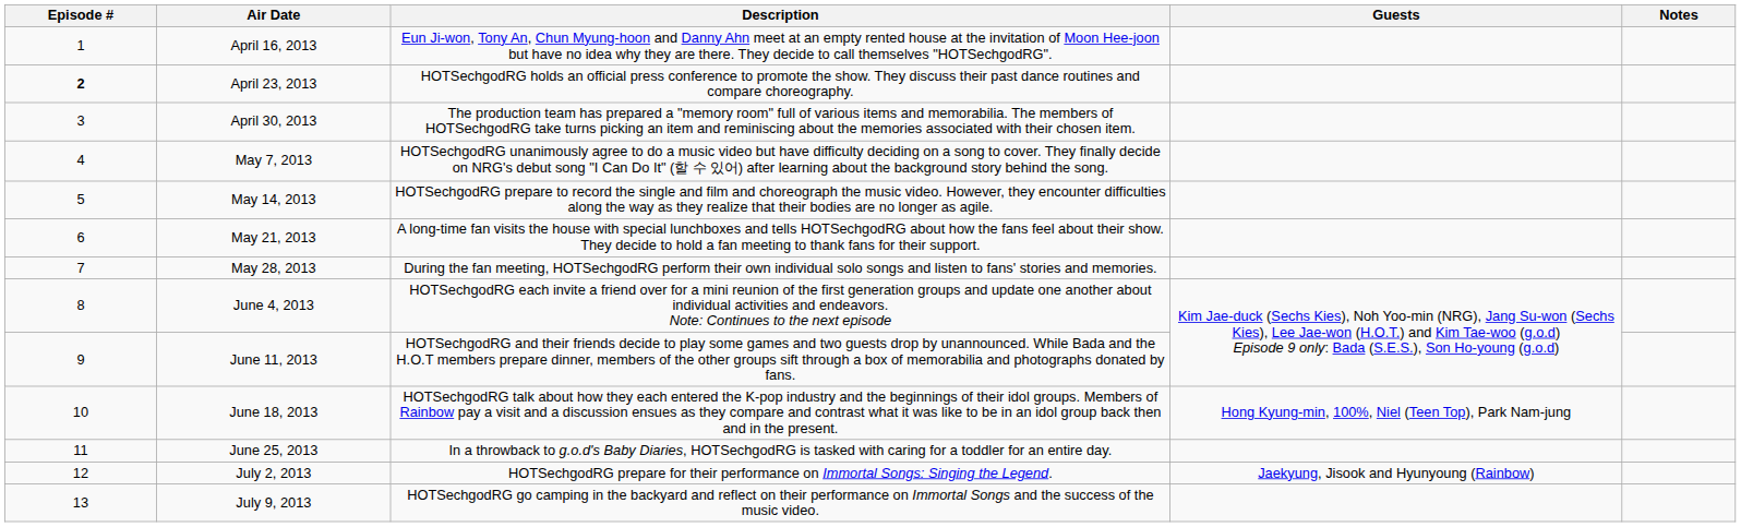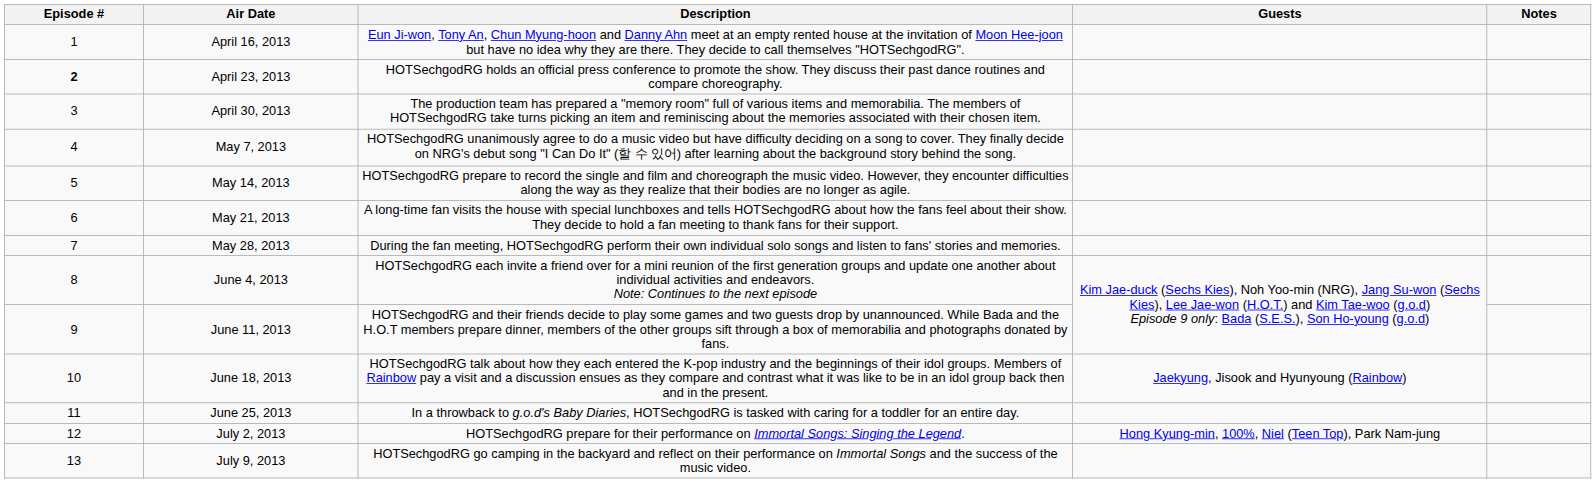 <table class="wikitable" width=100% style="text-align:center" bgcolor="#CCCCCC">
 <tr>
 <th width="30">Episode #</th>
 <th width="100">Air Date</th>
 <th width="350">Description</th>
 <th width="200">Guests</th>
 <th width="40">Notes</th>
 </tr>
 <tr>
 <td>1</td>
 <td>April 16, 2013</td>
 <td><a href='#'>Eun Ji-won</a>, <a href='#'>Tony An</a>, <a href='#'>Chun Myung-hoon</a> and <a href='#'>Danny Ahn</a> meet at an empty rented house at the invitation of <a href='#'>Moon Hee-joon</a> but have no idea why they are there. They decide to call themselves "HOTSechgodRG".</td>
 <td></td>
 <td></td>
 </tr>
 <tr>
 <td><strong>2</strong></td>
 <td>April 23, 2013</td>
 <td>HOTSechgodRG holds an official press conference to promote the show. They discuss their past dance routines and compare choreography.</td>
 <td></td>
 <td></td>
 </tr>
 <tr>
 <td>3</td>
 <td>April 30, 2013</td>
 <td>The production team has prepared a "memory room" full of various items and memorabilia. The members of HOTSechgodRG take turns picking an item and reminiscing about the memories associated with their chosen item.</td>
 <td></td>
 <td></td>
 </tr>
 <tr>
 <td>4</td>
 <td>May 7, 2013</td>
 <td>HOTSechgodRG unanimously agree to do a music video but have difficulty deciding on a song to cover. They finally decide on NRG's debut song "I Can Do It" (할 수 있어) after learning about the background story behind the song.</td>
 <td></td>
 <td></td>
 </tr>
 <tr>
 <td>5</td>
 <td>May 14, 2013</td>
 <td>HOTSechgodRG prepare to record the single and film and choreograph the music video. However, they encounter difficulties along the way as they realize that their bodies are no longer as agile.</td>
 <td></td>
 <td></td>
 </tr>
 <tr>
 <td>6</td>
 <td>May 21, 2013</td>
 <td>A long-time fan visits the house with special lunchboxes and tells HOTSechgodRG about how the fans feel about their show. They decide to hold a fan meeting to thank fans for their support.</td>
 <td></td>
 <td></td>
 </tr>
 <tr>
 <td>7</td>
 <td>May 28, 2013</td>
 <td>During the fan meeting, HOTSechgodRG perform their own individual solo songs and listen to fans' stories and memories.</td>
 <td></td>
 <td></td>
 </tr>
 <tr>
 <td>8</td>
 <td>June 4, 2013</td>
 <td>HOTSechgodRG each invite a friend over for a mini reunion of the first generation groups and update one another about individual activities and endeavors.<br><em>Note: Continues to the next episode</em></td>
 <td rowspan="2"><a href='#'>Kim Jae-duck</a> (<a href='#'>Sechs Kies</a>), Noh Yoo-min (NRG), <a href='#'>Jang Su-won</a> (<a href='#'>Sechs Kies</a>), <a href='#'>Lee Jae-won</a> (<a href='#'>H.O.T.</a>) and <a href='#'>Kim Tae-woo</a> (<a href='#'>g.o.d</a>)<br><em>Episode 9 only</em>: <a href='#'>Bada</a> (<a href='#'>S.E.S.</a>), <a href='#'>Son Ho-young</a> (<a href='#'>g.o.d</a>)</td>
 <td></td>
 </tr>
 <tr>
 <td>9</td>
 <td>June 11, 2013</td>
 <td>HOTSechgodRG and their friends decide to play some games and two guests drop by unannounced. While Bada and the H.O.T members prepare dinner, members of the other groups sift through a box of memorabilia and photographs donated by fans.</td>
 <td></td>
 </tr>
 <tr>
 <td>10</td>
 <td>June 18, 2013</td>
 <td>HOTSechgodRG talk about how they each entered the K-pop industry and the beginnings of their idol groups. Members of <a href='#'>Rainbow</a> pay a visit and a discussion ensues as they compare and contrast what it was like to be in an idol group back then and in the present.</td>
-<td><a href='#'>Hong Kyung-min</a>, <a href='#'>100%</a>, <a href='#'>Niel</a> (<a href='#'>Teen Top</a>), Park Nam-jung</td>
+<td><a href='#'>Jaekyung</a>, Jisook and Hyunyoung (<a href='#'>Rainbow</a>)</td>
 <td></td>
 </tr>
 <tr>
 <td>11</td>
 <td>June 25, 2013</td>
 <td>In a throwback to <em>g.o.d's Baby Diaries</em>, HOTSechgodRG is tasked with caring for a toddler for an entire day.</td>
 <td></td>
 <td></td>
 </tr>
 <tr>
 <td>12</td>
 <td>July 2, 2013</td>
 <td>HOTSechgodRG prepare for their performance on <em><a href='#'>Immortal Songs: Singing the Legend</a></em>.</td>
-<td><a href='#'>Jaekyung</a>, Jisook and Hyunyoung (<a href='#'>Rainbow</a>)</td>
+<td><a href='#'>Hong Kyung-min</a>, <a href='#'>100%</a>, <a href='#'>Niel</a> (<a href='#'>Teen Top</a>), Park Nam-jung</td>
 <td></td>
 </tr>
 <tr>
 <td>13</td>
 <td>July 9, 2013</td>
 <td>HOTSechgodRG go camping in the backyard and reflect on their performance on <em>Immortal Songs</em> and the success of the music video.</td>
 <td></td>
 <td></td>
 </tr>
 </table>
